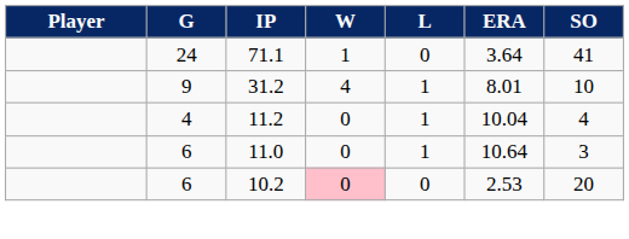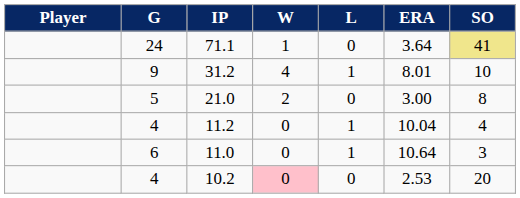 <table class="wikitable sortable">
 <tr>
 <th style="background:#072764;color:white;" width="16%">Player</th>
 <th style="background:#072764;color:white;" width="9%">G</th>
 <th style="background:#072764;color:white;" width="9%">IP</th>
 <th style="background:#072764;color:white;" width="9%">W</th>
 <th style="background:#072764;color:white;" width="9%">L</th>
 <th style="background:#072764;color:white;" width="9%">ERA</th>
 <th style="background:#072764;color:white;" width="9%">SO</th>
 </tr>
 <tr align="center">
 <td></td>
 <td>24</td>
 <td>71.1</td>
 <td>1</td>
 <td>0</td>
 <td>3.64</td>
-<td>41</td>
+<td style="background: khaki;">41</td>
 </tr>
 <tr align="center">
 <td></td>
 <td>9</td>
 <td>31.2</td>
 <td>4</td>
 <td>1</td>
 <td>8.01</td>
 <td>10</td>
+</tr>
+<tr align="center">
+<td></td>
+<td>5</td>
+<td>21.0</td>
+<td>2</td>
+<td>0</td>
+<td>3.00</td>
+<td>8</td>
 </tr>
 <tr align="center">
 <td></td>
 <td>4</td>
 <td>11.2</td>
 <td>0</td>
 <td>1</td>
 <td>10.04</td>
 <td>4</td>
 </tr>
 <tr align="center">
 <td></td>
 <td>6</td>
 <td>11.0</td>
 <td>0</td>
 <td>1</td>
 <td>10.64</td>
 <td>3</td>
 </tr>
 <tr align="center">
 <td></td>
-<td>6</td>
+<td>4</td>
 <td>10.2</td>
 <td style="background: pink;">0</td>
 <td>0</td>
 <td>2.53</td>
 <td>20</td>
 </tr>
 </table>
